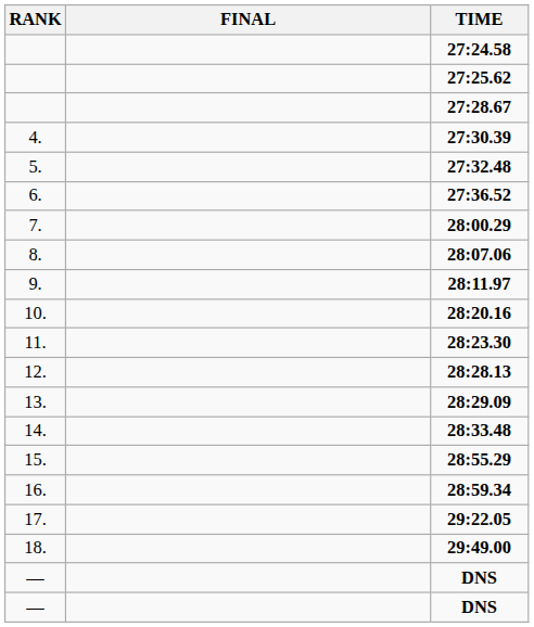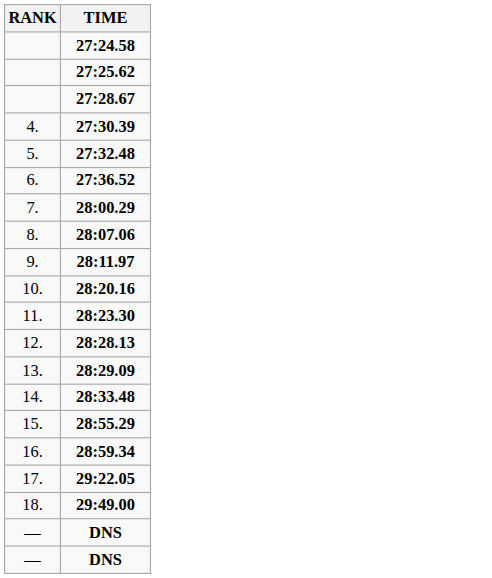 <table class="wikitable" style="border-collapse: collapse; font-size: 90%;">
 <tr>
 <th>RANK</th>
-<th style="width: 20em">FINAL</th>
 <th style="width: 5em">TIME</th>
 </tr>
 <tr>
 <td align="center"></td>
-<td></td>
 <td align="center"><strong>27:24.58</strong></td>
 </tr>
 <tr>
 <td align="center"></td>
-<td></td>
 <td align="center"><strong>27:25.62</strong></td>
 </tr>
 <tr>
 <td align="center"></td>
-<td></td>
 <td align="center"><strong>27:28.67</strong></td>
 </tr>
 <tr>
 <td align="center">4.</td>
-<td></td>
 <td align="center"><strong>27:30.39</strong></td>
 </tr>
 <tr>
 <td align="center">5.</td>
-<td></td>
 <td align="center"><strong>27:32.48</strong></td>
 </tr>
 <tr>
 <td align="center">6.</td>
-<td></td>
 <td align="center"><strong>27:36.52</strong></td>
 </tr>
 <tr>
 <td align="center">7.</td>
-<td></td>
 <td align="center"><strong>28:00.29</strong></td>
 </tr>
 <tr>
 <td align="center">8.</td>
-<td></td>
 <td align="center"><strong>28:07.06</strong></td>
 </tr>
 <tr>
 <td align="center">9.</td>
-<td></td>
 <td align="center"><strong>28:11.97</strong></td>
 </tr>
 <tr>
 <td align="center">10.</td>
-<td></td>
 <td align="center"><strong>28:20.16</strong></td>
 </tr>
 <tr>
 <td align="center">11.</td>
-<td></td>
 <td align="center"><strong>28:23.30</strong></td>
 </tr>
 <tr>
 <td align="center">12.</td>
-<td></td>
 <td align="center"><strong>28:28.13</strong></td>
 </tr>
 <tr>
 <td align="center">13.</td>
-<td></td>
 <td align="center"><strong>28:29.09</strong></td>
 </tr>
 <tr>
 <td align="center">14.</td>
-<td></td>
 <td align="center"><strong>28:33.48</strong></td>
 </tr>
 <tr>
 <td align="center">15.</td>
-<td></td>
 <td align="center"><strong>28:55.29</strong></td>
 </tr>
 <tr>
 <td align="center">16.</td>
-<td></td>
 <td align="center"><strong>28:59.34</strong></td>
 </tr>
 <tr>
 <td align="center">17.</td>
-<td></td>
 <td align="center"><strong>29:22.05</strong></td>
 </tr>
 <tr>
 <td align="center">18.</td>
-<td></td>
 <td align="center"><strong>29:49.00</strong></td>
 </tr>
 <tr>
 <td align="center">—</td>
-<td></td>
 <td align="center"><strong>DNS</strong></td>
 </tr>
 <tr>
 <td align="center">—</td>
-<td></td>
 <td align="center"><strong>DNS</strong></td>
 </tr>
 </table>
